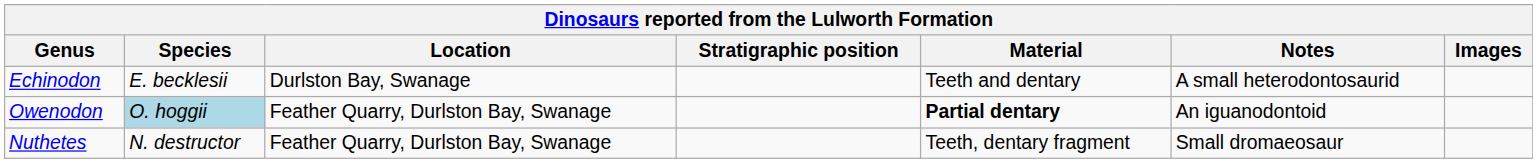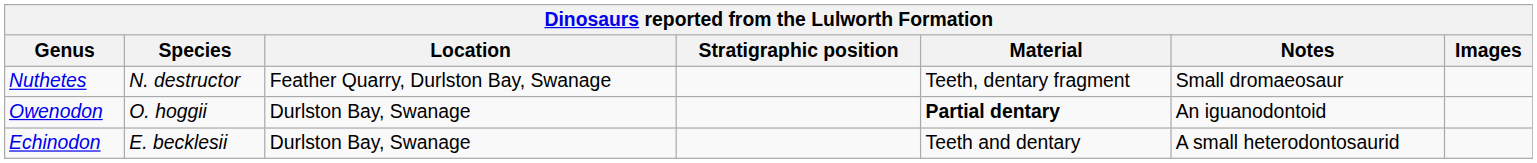 <table class="wikitable" align="center" width="100%">
 <tr>
 <th colspan="7" align="center"><strong><a href='#'>Dinosaurs</a> reported from the Lulworth Formation</strong></th>
 </tr>
 <tr>
 <th>Genus</th>
 <th>Species</th>
 <th>Location</th>
 <th>Stratigraphic position</th>
 <th>Material</th>
 <th>Notes</th>
 <th>Images</th>
 </tr>
 <tr>
+<td><em><a href='#'>Nuthetes</a></em></td>
+<td><em>N. destructor</em></td>
+<td>Feather Quarry, Durlston Bay, Swanage</td>
+<td></td>
+<td>Teeth, dentary fragment</td>
+<td>Small dromaeosaur</td>
+<td></td>
+</tr>
+<tr>
+<td><em><a href='#'>Owenodon</a></em></td>
+<td><em>O. hoggii</em></td>
+<td>Durlston Bay, Swanage</td>
+<td></td>
+<td><strong>Partial dentary</strong></td>
+<td>An iguanodontoid</td>
+<td></td>
+</tr>
+<tr>
 <td><em><a href='#'>Echinodon</a></em></td>
 <td><em>E. becklesii</em></td>
 <td>Durlston Bay, Swanage</td>
 <td></td>
 <td>Teeth and dentary</td>
 <td>A small heterodontosaurid</td>
 <td></td>
 </tr>
-<tr>
-<td><em><a href='#'>Owenodon</a></em></td>
-<td style="background: lightblue;"><em>O. hoggii</em></td>
-<td>Feather Quarry, Durlston Bay, Swanage</td>
-<td></td>
-<td><strong>Partial dentary</strong></td>
-<td>An iguanodontoid</td>
-<td></td>
-</tr>
-<tr>
-<td><em><a href='#'>Nuthetes</a></em></td>
-<td><em>N. destructor</em></td>
-<td>Feather Quarry, Durlston Bay, Swanage</td>
-<td></td>
-<td>Teeth, dentary fragment</td>
-<td>Small dromaeosaur</td>
-<td></td>
-</tr>
 </table>
